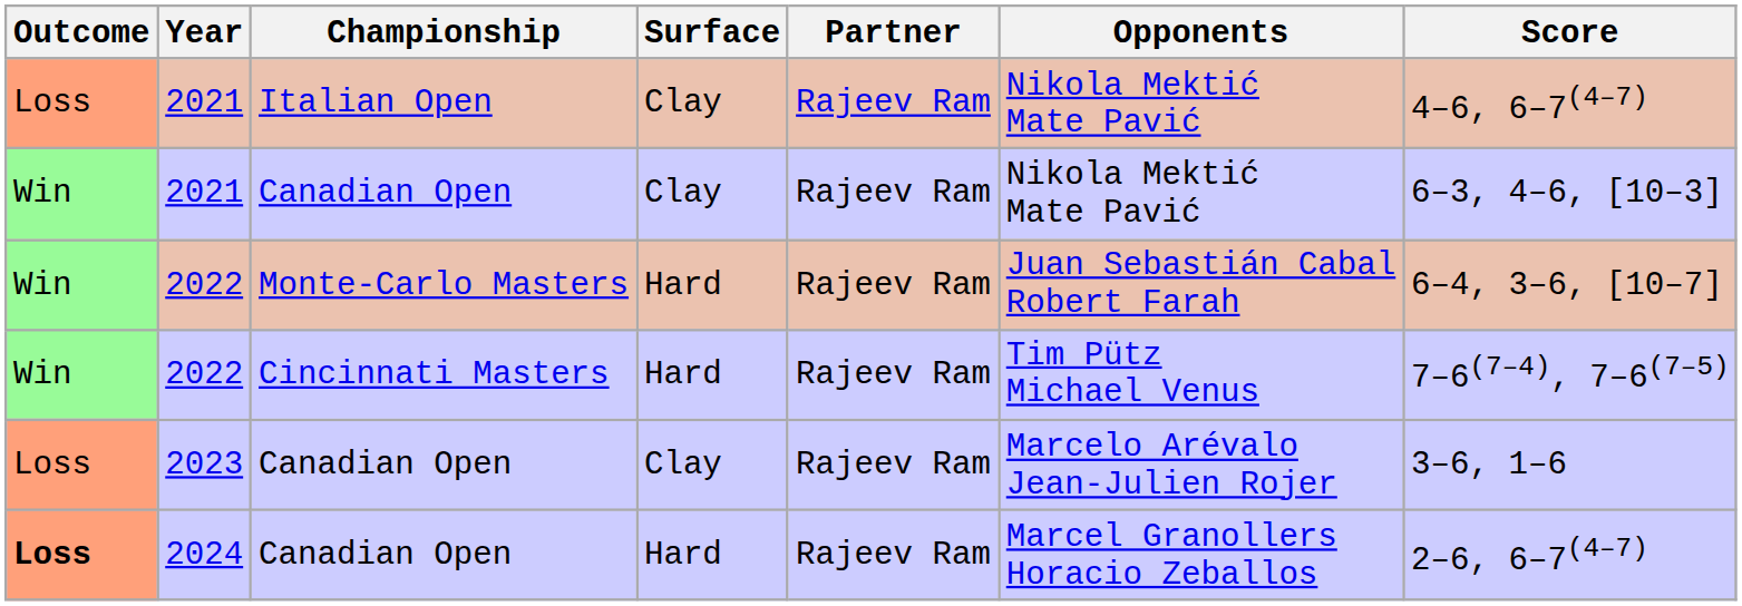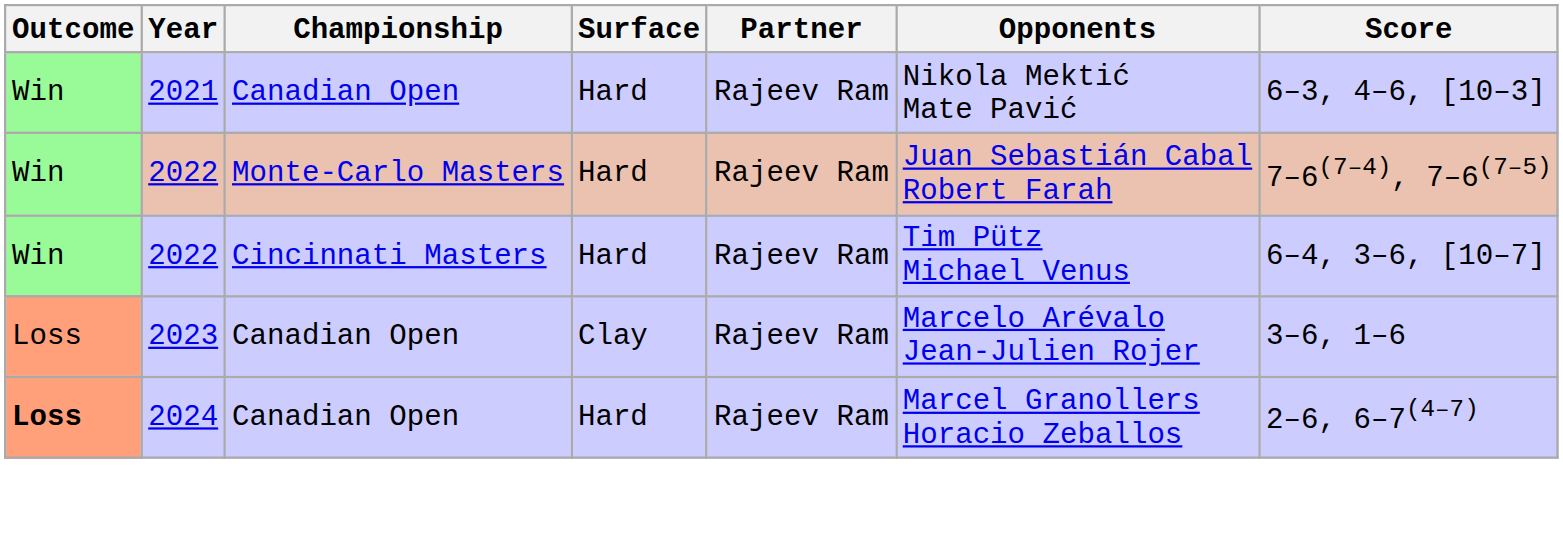 <table class="sortable wikitable">
 <tr>
 <th>Outcome</th>
 <th>Year</th>
 <th>Championship</th>
 <th>Surface</th>
 <th>Partner</th>
 <th>Opponents</th>
 <th class="unsortable">Score</th>
 </tr>
-<tr bgcolor=ebc2af>
-<td bgcolor=#ffa07a>Loss</td>
-<td><a href='#'>2021</a></td>
-<td><a href='#'>Italian Open</a></td>
-<td>Clay</td>
-<td> <a href='#'>Rajeev Ram</a></td>
-<td> <a href='#'>Nikola Mektić</a><br> <a href='#'>Mate Pavić</a></td>
-<td>4–6, 6–7<sup>(4–7)</sup></td>
-</tr>
 <tr bgcolor=ccccff>
 <td bgcolor=#98FB98>Win</td>
 <td><a href='#'>2021</a></td>
 <td><a href='#'>Canadian Open</a></td>
-<td>Clay</td>
+<td>Hard</td>
 <td> Rajeev Ram</td>
 <td> Nikola Mektić<br> Mate Pavić</td>
 <td>6–3, 4–6, [10–3]</td>
 </tr>
 <tr bgcolor=ebc2af>
 <td bgcolor=#98FB98>Win</td>
 <td><a href='#'>2022</a></td>
 <td><a href='#'>Monte-Carlo Masters</a></td>
 <td>Hard</td>
 <td> Rajeev Ram</td>
 <td> <a href='#'>Juan Sebastián Cabal</a><br> <a href='#'>Robert Farah</a></td>
-<td>6–4, 3–6, [10–7]</td>
+<td>7–6<sup>(7–4)</sup>, 7–6<sup>(7–5)</sup></td>
 </tr>
 <tr bgcolor=ccccff>
 <td bgcolor=#98FB98>Win</td>
 <td><a href='#'>2022</a></td>
 <td><a href='#'>Cincinnati Masters</a></td>
 <td>Hard</td>
 <td> Rajeev Ram</td>
 <td> <a href='#'>Tim Pütz</a><br> <a href='#'>Michael Venus</a></td>
-<td>7–6<sup>(7–4)</sup>, 7–6<sup>(7–5)</sup></td>
+<td>6–4, 3–6, [10–7]</td>
 </tr>
 <tr bgcolor=ccccff>
 <td bgcolor=#ffa07a>Loss</td>
 <td><a href='#'>2023</a></td>
 <td>Canadian Open</td>
 <td>Clay</td>
 <td> Rajeev Ram</td>
 <td> <a href='#'>Marcelo Arévalo</a><br> <a href='#'>Jean-Julien Rojer</a></td>
 <td>3–6, 1–6</td>
 </tr>
 <tr bgcolor=ccccff>
 <td bgcolor=#ffa07a><strong>Loss</strong></td>
 <td><a href='#'>2024</a></td>
 <td>Canadian Open</td>
 <td>Hard</td>
 <td> Rajeev Ram</td>
 <td> <a href='#'>Marcel Granollers</a><br> <a href='#'>Horacio Zeballos</a></td>
 <td>2–6, 6–7<sup>(4–7)</sup></td>
 </tr>
 </table>
